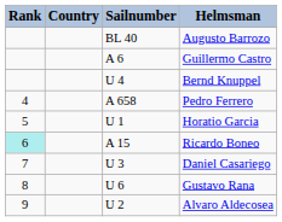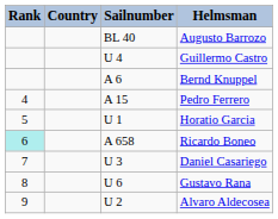 <table class="wikitable">
 <tr>
 <th style="text-align:center;background-color:LightSteelBlue"><strong>Rank</strong></th>
 <th style="text-align:center;background-color:LightSteelBlue"><strong>Country</strong></th>
 <th style="text-align:center;background-color:LightSteelBlue"><strong>Sailnumber</strong></th>
 <th style="text-align:center;background-color:LightSteelBlue"><strong>Helmsman</strong></th>
 </tr>
 <tr>
 <td style="text-align:center; vertical-align:top; font-size:90%"></td>
 <td style="vertical-align:top; font-size:90%"></td>
 <td style="vertical-align:top; font-size:90%">BL 40</td>
 <td style="vertical-align:top; font-size:90%"><a href='#'>Augusto Barrozo</a></td>
 </tr>
 <tr>
 <td style="text-align:center; vertical-align:top; font-size:90%"></td>
 <td style="vertical-align:top; font-size:90%"></td>
-<td style="vertical-align:top; font-size:90%">A 6</td>
+<td style="vertical-align:top; font-size:90%">U 4</td>
 <td style="vertical-align:top; font-size:90%"><a href='#'>Guillermo Castro</a></td>
 </tr>
 <tr>
 <td style="text-align:center; vertical-align:top; font-size:90%"></td>
 <td style="vertical-align:top; font-size:90%"></td>
-<td style="vertical-align:top; font-size:90%">U 4</td>
+<td style="vertical-align:top; font-size:90%">A 6</td>
 <td style="vertical-align:top; font-size:90%"><a href='#'>Bernd Knuppel</a></td>
 </tr>
 <tr>
 <td style="text-align:center; vertical-align:top; font-size:90%">4</td>
 <td style="vertical-align:top; font-size:90%"></td>
-<td style="vertical-align:top; font-size:90%">A 658</td>
+<td style="vertical-align:top; font-size:90%">A 15</td>
 <td style="vertical-align:top; font-size:90%"><a href='#'>Pedro Ferrero</a></td>
 </tr>
 <tr>
 <td style="text-align:center; vertical-align:top; font-size:90%">5</td>
 <td style="vertical-align:top; font-size:90%"></td>
 <td style="vertical-align:top; font-size:90%">U 1</td>
 <td style="vertical-align:top; font-size:90%"><a href='#'>Horatio Garcia</a></td>
 </tr>
 <tr>
 <td style="background: paleturquoise; text-align:center; vertical-align:top; font-size:90%">6</td>
 <td style="vertical-align:top; font-size:90%"></td>
-<td style="vertical-align:top; font-size:90%">A 15</td>
+<td style="vertical-align:top; font-size:90%">A 658</td>
 <td style="vertical-align:top; font-size:90%"><a href='#'>Ricardo Boneo</a></td>
 </tr>
 <tr>
 <td style="text-align:center; vertical-align:top; font-size:90%">7</td>
 <td style="vertical-align:top; font-size:90%"></td>
 <td style="vertical-align:top; font-size:90%">U 3</td>
 <td style="vertical-align:top; font-size:90%"><a href='#'>Daniel Casariego</a></td>
 </tr>
 <tr>
 <td style="text-align:center; vertical-align:top; font-size:90%">8</td>
 <td style="vertical-align:top; font-size:90%"></td>
 <td style="vertical-align:top; font-size:90%">U 6</td>
 <td style="vertical-align:top; font-size:90%"><a href='#'>Gustavo Rana</a></td>
 </tr>
 <tr>
 <td style="text-align:center; vertical-align:top; font-size:90%">9</td>
 <td style="vertical-align:top; font-size:90%"></td>
 <td style="vertical-align:top; font-size:90%">U 2</td>
 <td style="vertical-align:top; font-size:90%"><a href='#'>Alvaro Aldecosea</a></td>
 </tr>
 </table>
